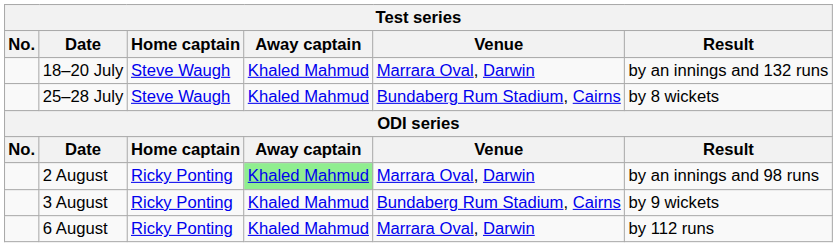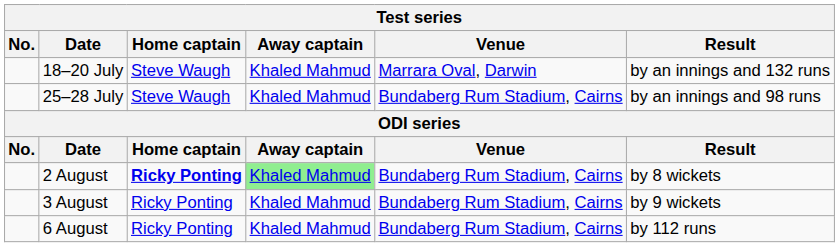 <table class="wikitable">
 <tr>
 <th colspan="9">Test series</th>
 </tr>
 <tr>
 <th>No.</th>
 <th>Date</th>
 <th>Home captain</th>
 <th>Away captain</th>
 <th>Venue</th>
 <th>Result</th>
 </tr>
 <tr>
 <td></td>
 <td>18–20 July</td>
 <td><a href='#'>Steve Waugh</a></td>
 <td><a href='#'>Khaled Mahmud</a></td>
 <td><a href='#'>Marrara Oval</a>, <a href='#'>Darwin</a></td>
 <td> by an innings and 132 runs</td>
 </tr>
 <tr>
 <td></td>
 <td>25–28 July</td>
 <td><a href='#'>Steve Waugh</a></td>
 <td><a href='#'>Khaled Mahmud</a></td>
 <td><a href='#'>Bundaberg Rum Stadium</a>, <a href='#'>Cairns</a></td>
-<td> by 8 wickets</td>
+<td> by an innings and 98 runs</td>
 </tr>
 <tr>
 <th colspan="9">ODI series</th>
 </tr>
 <tr>
 <th>No.</th>
 <th>Date</th>
 <th>Home captain</th>
 <th>Away captain</th>
 <th>Venue</th>
 <th>Result</th>
 </tr>
 <tr>
 <td></td>
 <td>2 August</td>
-<td><a href='#'>Ricky Ponting</a></td>
+<td><strong><a href='#'>Ricky Ponting</a></strong></td>
 <td style="background: lightgreen;"><a href='#'>Khaled Mahmud</a></td>
-<td><a href='#'>Marrara Oval</a>, <a href='#'>Darwin</a></td>
-<td> by an innings and 98 runs</td>
+<td><a href='#'>Bundaberg Rum Stadium</a>, <a href='#'>Cairns</a></td>
+<td> by 8 wickets</td>
 </tr>
 <tr>
 <td></td>
 <td>3 August</td>
 <td><a href='#'>Ricky Ponting</a></td>
 <td><a href='#'>Khaled Mahmud</a></td>
 <td><a href='#'>Bundaberg Rum Stadium</a>, <a href='#'>Cairns</a></td>
 <td> by 9 wickets</td>
 </tr>
 <tr>
 <td></td>
 <td>6 August</td>
 <td><a href='#'>Ricky Ponting</a></td>
 <td><a href='#'>Khaled Mahmud</a></td>
-<td><a href='#'>Marrara Oval</a>, <a href='#'>Darwin</a></td>
+<td><a href='#'>Bundaberg Rum Stadium</a>, <a href='#'>Cairns</a></td>
 <td> by 112 runs</td>
 </tr>
 </table>
